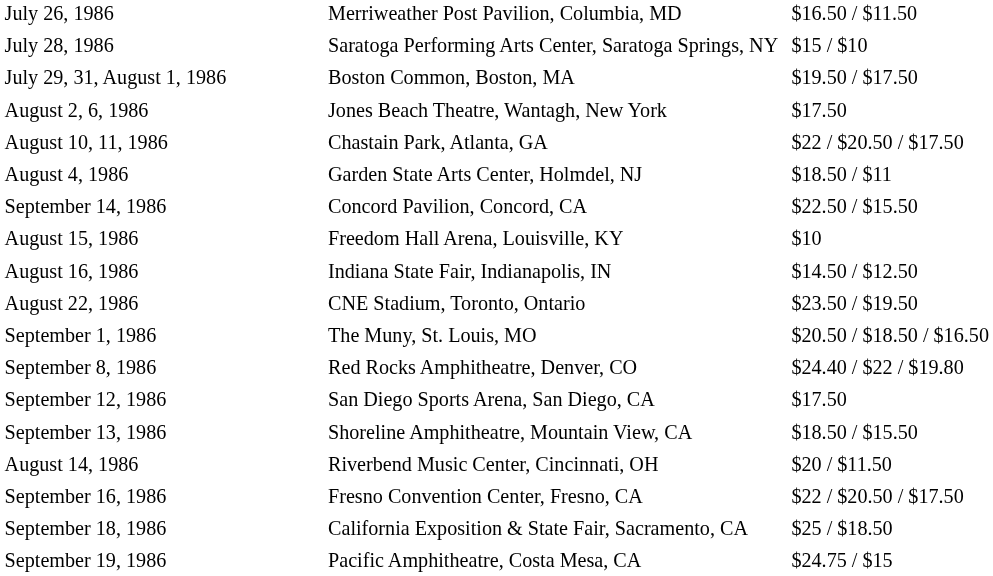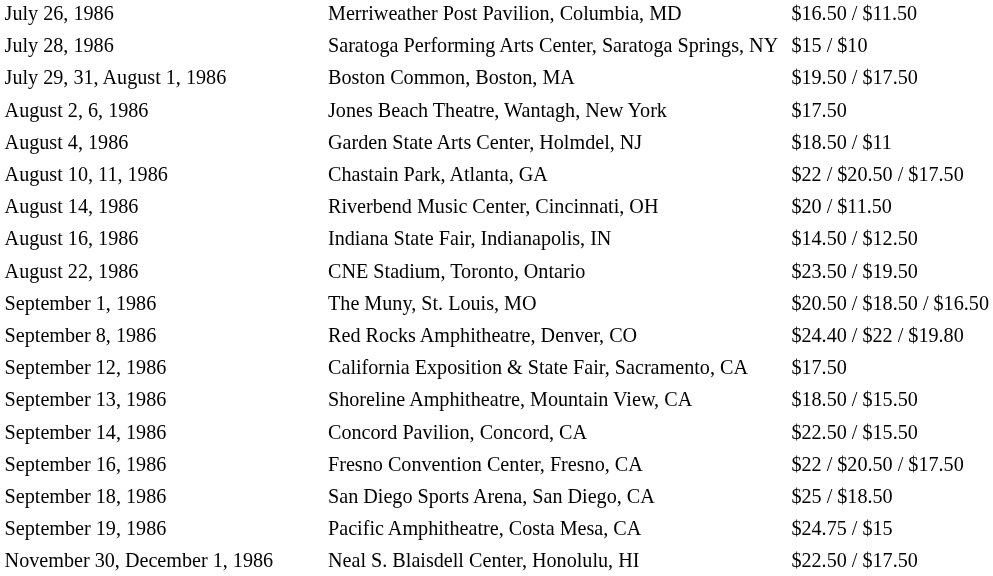 <table cellpadding="2" style="border:0 solid darkgrey; font-size:90%">
 <tr>
 <th style="width:225px;"></th>
 <th style="width:325px;"></th>
 <th style="width:150px;"></th>
 </tr>
 <tr border="0">
 </tr>
 <tr>
 <td>July 26, 1986</td>
 <td>Merriweather Post Pavilion, Columbia, MD</td>
 <td>$16.50 / $11.50</td>
 </tr>
 <tr>
 <td>July 28, 1986</td>
 <td>Saratoga Performing Arts Center, Saratoga Springs, NY</td>
 <td>$15 / $10</td>
 </tr>
 <tr>
 <td>July 29, 31, August 1, 1986</td>
 <td>Boston Common, Boston, MA</td>
 <td>$19.50 / $17.50</td>
 </tr>
 <tr>
 <td>August 2, 6, 1986</td>
 <td>Jones Beach Theatre, Wantagh, New York</td>
 <td>$17.50</td>
 </tr>
 <tr>
+<td>August 4, 1986</td>
+<td>Garden State Arts Center,  Holmdel, NJ</td>
+<td>$18.50 / $11</td>
+</tr>
+<tr>
 <td>August 10, 11, 1986</td>
 <td>Chastain Park, Atlanta, GA</td>
 <td>$22 / $20.50 / $17.50</td>
 </tr>
 <tr>
-<td>August 4, 1986</td>
-<td>Garden State Arts Center,  Holmdel, NJ</td>
-<td>$18.50 / $11</td>
-</tr>
-<tr>
-<td>September 14, 1986</td>
-<td>Concord Pavilion, Concord, CA</td>
-<td>$22.50 / $15.50</td>
-</tr>
-<tr>
-<td>August 15, 1986</td>
-<td Freedom Hall>Freedom Hall Arena, Louisville, KY</td>
-<td>$10</td>
+<td>August 14, 1986</td>
+<td>Riverbend Music Center,  Cincinnati, OH</td>
+<td>$20 / $11.50</td>
 </tr>
 <tr>
 <td>August 16, 1986</td>
 <td>Indiana State Fair, Indianapolis, IN</td>
 <td>$14.50 / $12.50</td>
 </tr>
 <tr>
 <td>August 22, 1986</td>
 <td>CNE Stadium, Toronto, Ontario</td>
 <td>$23.50 / $19.50</td>
 </tr>
 <tr>
 <td>September 1, 1986</td>
 <td>The Muny, St. Louis, MO</td>
 <td>$20.50 / $18.50 / $16.50</td>
 </tr>
 <tr>
 <td>September 8, 1986</td>
 <td>Red Rocks Amphitheatre, Denver, CO</td>
 <td>$24.40 / $22 / $19.80</td>
 </tr>
 <tr>
 <td>September 12, 1986</td>
-<td>San Diego Sports Arena, San Diego, CA</td>
+<td>California Exposition & State Fair, Sacramento, CA</td>
 <td>$17.50</td>
 </tr>
 <tr>
 <td>September 13, 1986</td>
 <td>Shoreline Amphitheatre, Mountain View, CA</td>
 <td>$18.50 / $15.50</td>
 </tr>
 <tr>
-<td>August 14, 1986</td>
-<td>Riverbend Music Center,  Cincinnati, OH</td>
-<td>$20 / $11.50</td>
+<td>September 14, 1986</td>
+<td>Concord Pavilion, Concord, CA</td>
+<td>$22.50 / $15.50</td>
 </tr>
 <tr>
 <td>September 16, 1986</td>
 <td>Fresno Convention Center, Fresno, CA</td>
 <td>$22 / $20.50 / $17.50</td>
 </tr>
 <tr>
 <td>September 18, 1986</td>
-<td>California Exposition & State Fair, Sacramento, CA</td>
+<td>San Diego Sports Arena, San Diego, CA</td>
 <td>$25 / $18.50</td>
 </tr>
 <tr>
 <td>September 19, 1986</td>
 <td>Pacific Amphitheatre, Costa Mesa, CA</td>
 <td>$24.75 / $15</td>
 </tr>
+<tr>
+<td>November 30, December 1, 1986</td>
+<td>Neal S. Blaisdell Center, Honolulu, HI</td>
+<td>$22.50 / $17.50</td>
+</tr>
 </table>
